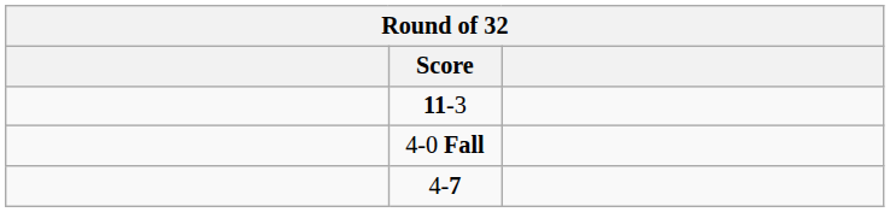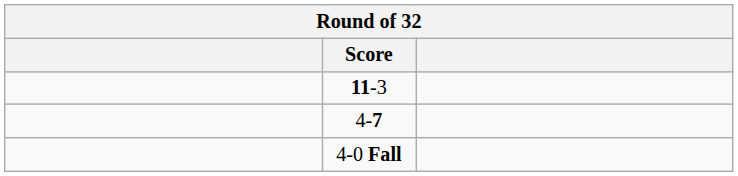 <table class="wikitable" style="text-align: center; font-size:90% ">
 <tr>
 <th colspan=3>Round of 32</th>
 </tr>
 <tr>
 <th align="right" width=220></th>
 <th width="60">Score</th>
 <th align="left" width=220></th>
 </tr>
 <tr>
 <td align=left><strong></strong></td>
 <td align=center><strong>11</strong>-3</td>
 <td align=left></td>
 </tr>
 <tr>
+<td align=left></td>
+<td align=center>4-<strong>7</strong></td>
+<td align=left><strong></strong></td>
+</tr>
+<tr>
 <td align=left><strong></strong></td>
 <td align=center>4-0 <strong>Fall</strong></td>
 <td align=left></td>
 </tr>
-<tr>
-<td align=left></td>
-<td align=center>4-<strong>7</strong></td>
-<td align=left><strong></strong></td>
-</tr>
 </table>
